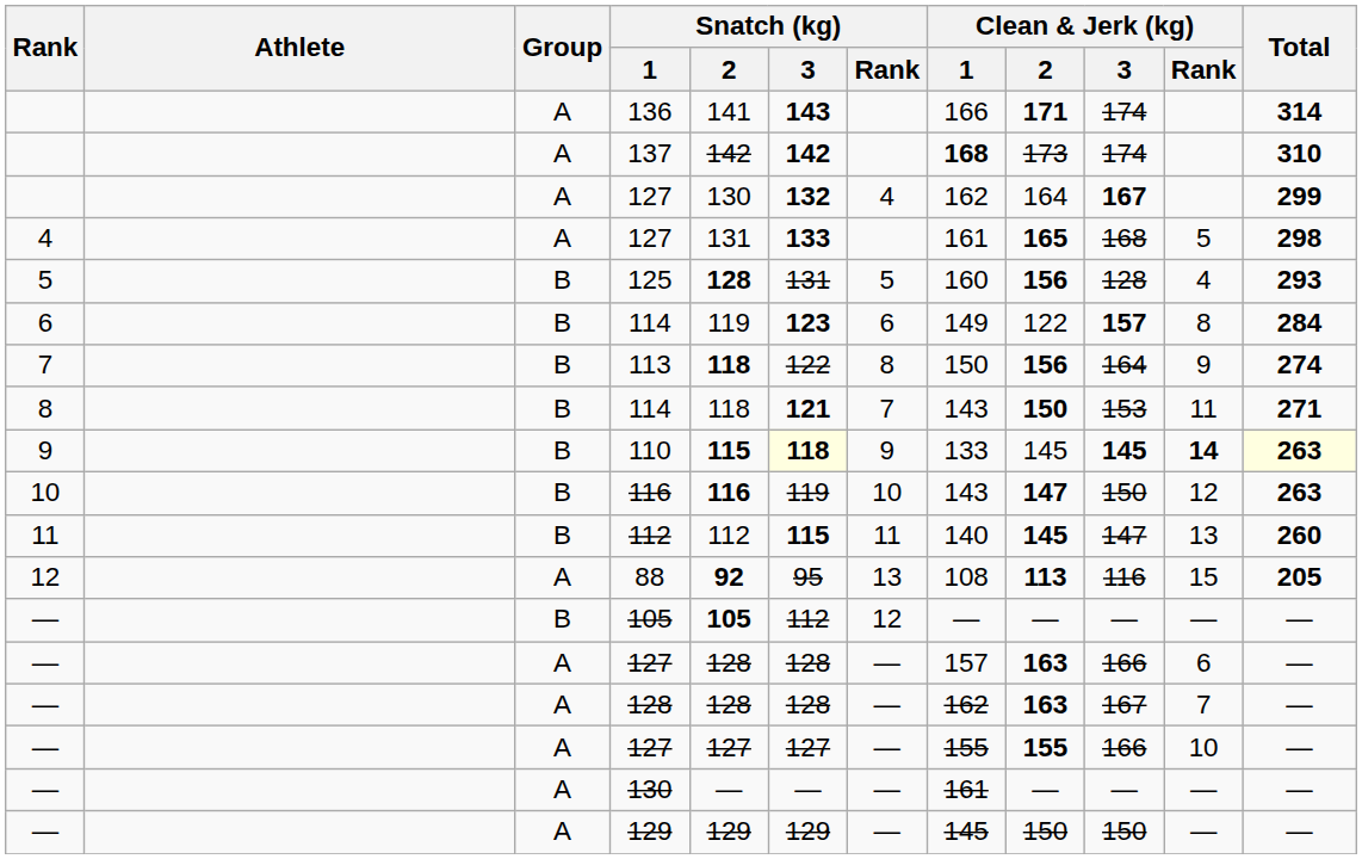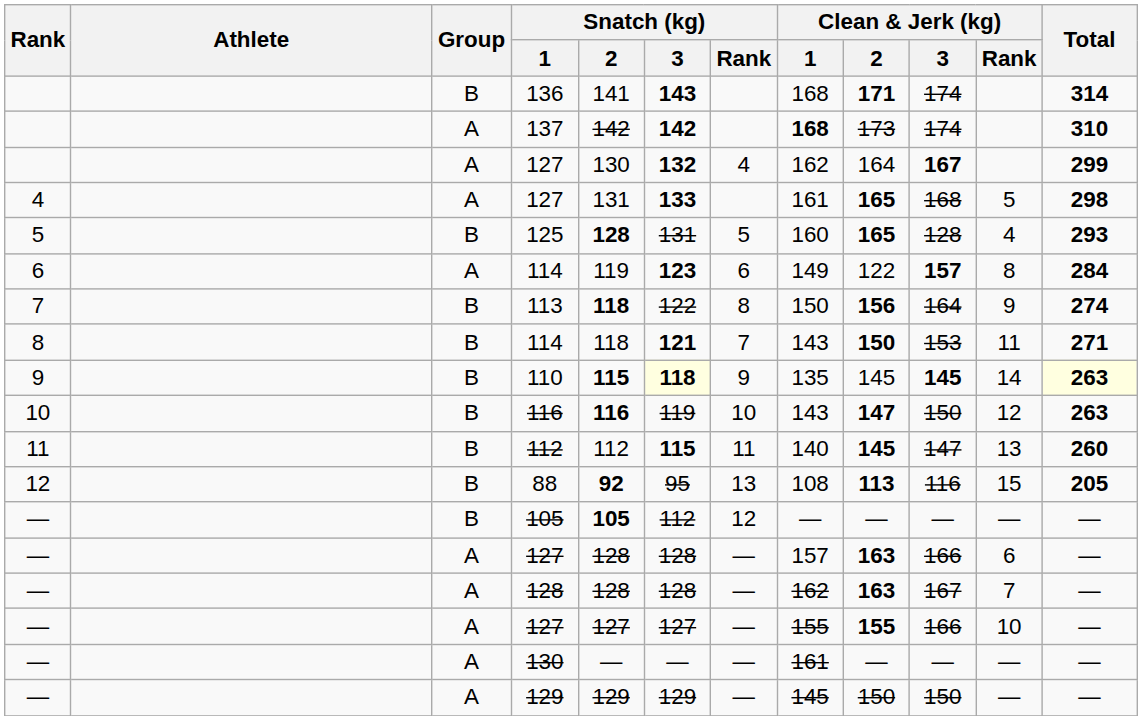 <table class = "wikitable" style="text-align:center;">
 <tr>
 <th rowspan=2 width=40>Rank</th>
 <th rowspan=2 width=250>Athlete</th>
 <th rowspan=2 width=50>Group</th>
 <th colspan=4>Snatch (kg)</th>
 <th colspan=4>Clean & Jerk (kg)</th>
 <th rowspan=2 width=60>Total</th>
 </tr>
 <tr>
 <th width=40>1</th>
 <th width=40>2</th>
 <th width=40>3</th>
 <th width=40>Rank</th>
 <th width=40>1</th>
 <th width=40>2</th>
 <th width=40>3</th>
 <th width=40>Rank</th>
 </tr>
 <tr>
 <td></td>
 <td align=left></td>
-<td>A</td>
+<td>B</td>
 <td>136</td>
 <td>141</td>
 <td><strong>143</strong></td>
 <td></td>
-<td>166</td>
+<td>168</td>
 <td><strong>171</strong></td>
 <td><s>174</s></td>
 <td></td>
 <td><strong>314</strong></td>
 </tr>
 <tr>
 <td></td>
 <td align=left></td>
 <td>A</td>
 <td>137</td>
 <td><s>142</s></td>
 <td><strong>142</strong></td>
 <td></td>
 <td><strong>168</strong></td>
 <td><s>173</s></td>
 <td><s>174</s></td>
 <td></td>
 <td><strong>310</strong></td>
 </tr>
 <tr>
 <td></td>
 <td align=left></td>
 <td>A</td>
 <td>127</td>
 <td>130</td>
 <td><strong>132</strong></td>
 <td>4</td>
 <td>162</td>
 <td>164</td>
 <td><strong>167</strong></td>
 <td></td>
 <td><strong>299</strong></td>
 </tr>
 <tr>
 <td>4</td>
 <td align=left></td>
 <td>A</td>
 <td>127</td>
 <td>131</td>
 <td><strong>133</strong></td>
 <td></td>
 <td>161</td>
 <td><strong>165</strong></td>
 <td><s>168</s></td>
 <td>5</td>
 <td><strong>298</strong></td>
 </tr>
 <tr>
 <td>5</td>
 <td align=left></td>
 <td>B</td>
 <td>125</td>
 <td><strong>128</strong></td>
 <td><s>131</s></td>
 <td>5</td>
 <td>160</td>
-<td><strong>156</strong></td>
+<td><strong>165</strong></td>
 <td><s>128</s></td>
 <td>4</td>
 <td><strong>293</strong></td>
 </tr>
 <tr>
 <td>6</td>
 <td align=left></td>
-<td>B</td>
+<td>A</td>
 <td>114</td>
 <td>119</td>
 <td><strong>123</strong></td>
 <td>6</td>
 <td>149</td>
 <td>122</td>
 <td><strong>157</strong></td>
 <td>8</td>
 <td><strong>284</strong></td>
 </tr>
 <tr>
 <td>7</td>
 <td align=left></td>
 <td>B</td>
 <td>113</td>
 <td><strong>118</strong></td>
 <td><s>122</s></td>
 <td>8</td>
 <td>150</td>
 <td><strong>156</strong></td>
 <td><s>164</s></td>
 <td>9</td>
 <td><strong>274</strong></td>
 </tr>
 <tr>
 <td>8</td>
 <td align=left></td>
 <td>B</td>
 <td>114</td>
 <td>118</td>
 <td><strong>121</strong></td>
 <td>7</td>
 <td>143</td>
 <td><strong>150</strong></td>
 <td><s>153</s></td>
 <td>11</td>
 <td><strong>271</strong></td>
 </tr>
 <tr>
 <td>9</td>
 <td align=left></td>
 <td>B</td>
 <td>110</td>
 <td><strong>115</strong></td>
 <td style="background: lightyellow;"><strong>118</strong></td>
 <td>9</td>
-<td>133</td>
+<td>135</td>
 <td>145</td>
 <td><strong>145</strong></td>
-<td><strong>14</strong></td>
+<td>14</td>
 <td style="background: lightyellow;"><strong>263</strong></td>
 </tr>
 <tr>
 <td>10</td>
 <td align=left></td>
 <td>B</td>
 <td><s>116</s></td>
 <td><strong>116</strong></td>
 <td><s>119</s></td>
 <td>10</td>
 <td>143</td>
 <td><strong>147</strong></td>
 <td><s>150</s></td>
 <td>12</td>
 <td><strong>263</strong></td>
 </tr>
 <tr>
 <td>11</td>
 <td align=left></td>
 <td>B</td>
 <td><s>112</s></td>
 <td>112</td>
 <td><strong>115</strong></td>
 <td>11</td>
 <td>140</td>
 <td><strong>145</strong></td>
 <td><s>147</s></td>
 <td>13</td>
 <td><strong>260</strong></td>
 </tr>
 <tr>
 <td>12</td>
 <td align=left></td>
-<td>A</td>
+<td>B</td>
 <td>88</td>
 <td><strong>92</strong></td>
 <td><s>95</s></td>
 <td>13</td>
 <td>108</td>
 <td><strong>113</strong></td>
 <td><s>116</s></td>
 <td>15</td>
 <td><strong>205</strong></td>
 </tr>
 <tr>
 <td>—</td>
 <td align=left></td>
 <td>B</td>
 <td><s>105</s></td>
 <td><strong>105</strong></td>
 <td><s>112</s></td>
 <td>12</td>
 <td>—</td>
 <td>—</td>
 <td>—</td>
 <td>—</td>
 <td>—</td>
 </tr>
 <tr>
 <td>—</td>
 <td align=left></td>
 <td>A</td>
 <td><s>127</s></td>
 <td><s>128</s></td>
 <td><s>128</s></td>
 <td>—</td>
 <td>157</td>
 <td><strong>163</strong></td>
 <td><s>166</s></td>
 <td>6</td>
 <td>—</td>
 </tr>
 <tr>
 <td>—</td>
 <td align=left></td>
 <td>A</td>
 <td><s>128</s></td>
 <td><s>128</s></td>
 <td><s>128</s></td>
 <td>—</td>
 <td><s>162</s></td>
 <td><strong>163</strong></td>
 <td><s>167</s></td>
 <td>7</td>
 <td>—</td>
 </tr>
 <tr>
 <td>—</td>
 <td align=left></td>
 <td>A</td>
 <td><s>127</s></td>
 <td><s>127</s></td>
 <td><s>127</s></td>
 <td>—</td>
 <td><s>155</s></td>
 <td><strong>155</strong></td>
 <td><s>166</s></td>
 <td>10</td>
 <td>—</td>
 </tr>
 <tr>
 <td>—</td>
 <td align=left></td>
 <td>A</td>
 <td><s>130</s></td>
 <td>—</td>
 <td>—</td>
 <td>—</td>
 <td><s>161</s></td>
 <td>—</td>
 <td>—</td>
 <td>—</td>
 <td>—</td>
 </tr>
 <tr>
 <td>—</td>
 <td align=left></td>
 <td>A</td>
 <td><s>129</s></td>
 <td><s>129</s></td>
 <td><s>129</s></td>
 <td>—</td>
 <td><s>145</s></td>
 <td><s>150</s></td>
 <td><s>150</s></td>
 <td>—</td>
 <td>—</td>
 </tr>
 </table>
